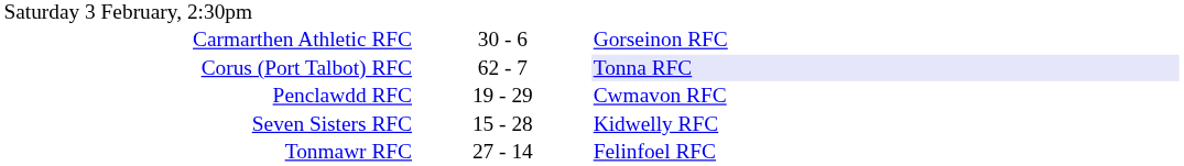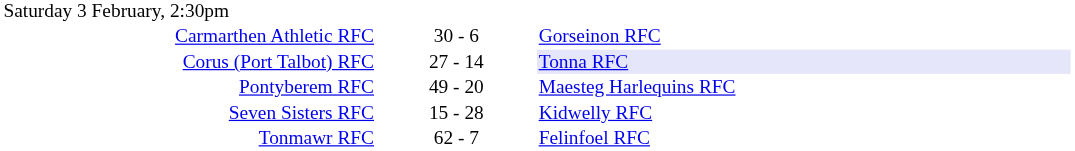 <table style="width:70%;" cellspacing="1">
 <tr>
 <th width=35%></th>
 <th width=15%></th>
 <th></th>
 </tr>
 <tr>
 <td>Saturday 3 February, 2:30pm</td>
 </tr>
 <tr>
 <td align=right><a href='#'>Carmarthen Athletic RFC</a></td>
 <td align=center>30 - 6</td>
 <td><a href='#'>Gorseinon RFC</a></td>
 </tr>
 <tr>
 <td align=right><a href='#'>Corus (Port Talbot) RFC</a></td>
-<td align=center>62 - 7</td>
+<td align=center>27 - 14</td>
 <td style="background: lavender;"><a href='#'>Tonna RFC</a></td>
 </tr>
 <tr>
-<td align=right><a href='#'>Penclawdd RFC</a></td>
-<td align=center>19 - 29</td>
-<td><a href='#'>Cwmavon RFC</a></td>
+<td align=right><a href='#'>Pontyberem RFC</a></td>
+<td align=center>49 - 20</td>
+<td><a href='#'>Maesteg Harlequins RFC</a></td>
 </tr>
 <tr>
 <td align=right><a href='#'>Seven Sisters RFC</a></td>
 <td align=center>15 - 28</td>
 <td><a href='#'>Kidwelly RFC</a></td>
 </tr>
 <tr>
 <td align=right><a href='#'>Tonmawr RFC</a></td>
-<td align=center>27 - 14</td>
+<td align=center>62 - 7</td>
 <td><a href='#'>Felinfoel RFC</a></td>
 </tr>
 </table>
